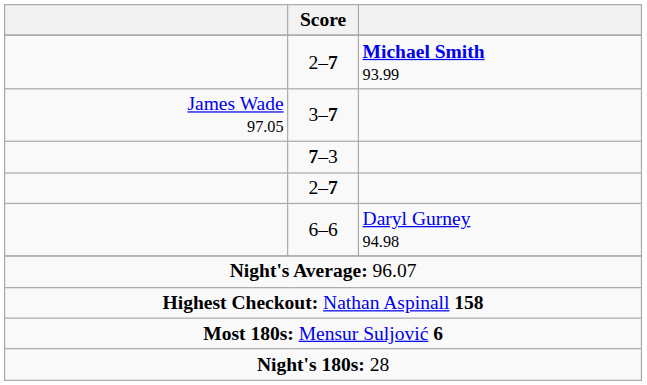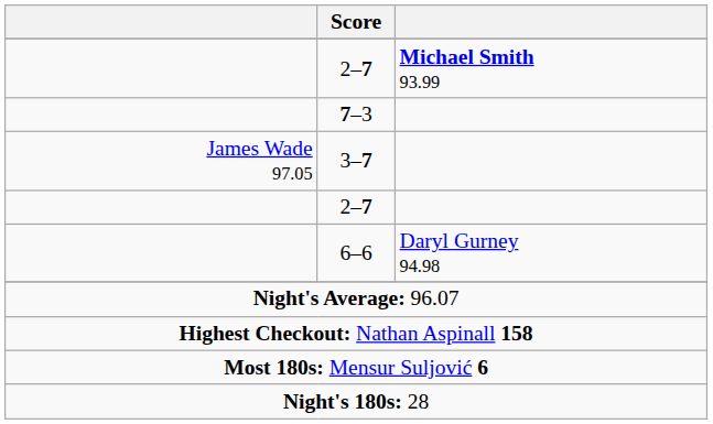 <table class=wikitable style="text-align:center">
 <tr>
 <th width=225></th>
 <th width=50>Score</th>
 <th width=225></th>
 </tr>
 <tr align=center>
 </tr>
 <tr align=left>
 <td align=right></td>
 <td align=center>2–<strong>7</strong></td>
 <td> <strong><a href='#'>Michael Smith</a></strong> <br><small><span>93.99</span></small></td>
 </tr>
 <tr align=left>
-<td align=right><a href='#'>James Wade</a>  <br><small><span>97.05</span></small></td>
-<td align=center>3–<strong>7</strong></td>
+<td align=right></td>
+<td align=center><strong>7</strong>–3</td>
 <td></td>
 </tr>
 <tr align=left>
-<td align=right></td>
-<td align=center><strong>7</strong>–3</td>
+<td align=right><a href='#'>James Wade</a>  <br><small><span>97.05</span></small></td>
+<td align=center>3–<strong>7</strong></td>
 <td></td>
 </tr>
 <tr align=left>
 <td align=right></td>
 <td align=center>2–<strong>7</strong></td>
 <td></td>
 </tr>
 <tr align=left>
 <td align=right></td>
 <td align=center>6–6</td>
 <td> <a href='#'>Daryl Gurney</a> <br><small><span>94.98</span></small></td>
 </tr>
 <tr align=center>
 </tr>
 <tr align=center>
 <td colspan="3"><strong>Night's Average:</strong> 96.07</td>
 </tr>
 <tr align=center>
 <td colspan="3"><strong>Highest Checkout:</strong>  <a href='#'>Nathan Aspinall</a> <strong>158</strong></td>
 </tr>
 <tr align=center>
 <td colspan="3"><strong>Most 180s:</strong>  <a href='#'>Mensur Suljović</a> <strong>6</strong></td>
 </tr>
 <tr align=center>
 <td colspan="3"><strong>Night's 180s:</strong> 28</td>
 </tr>
 </table>
